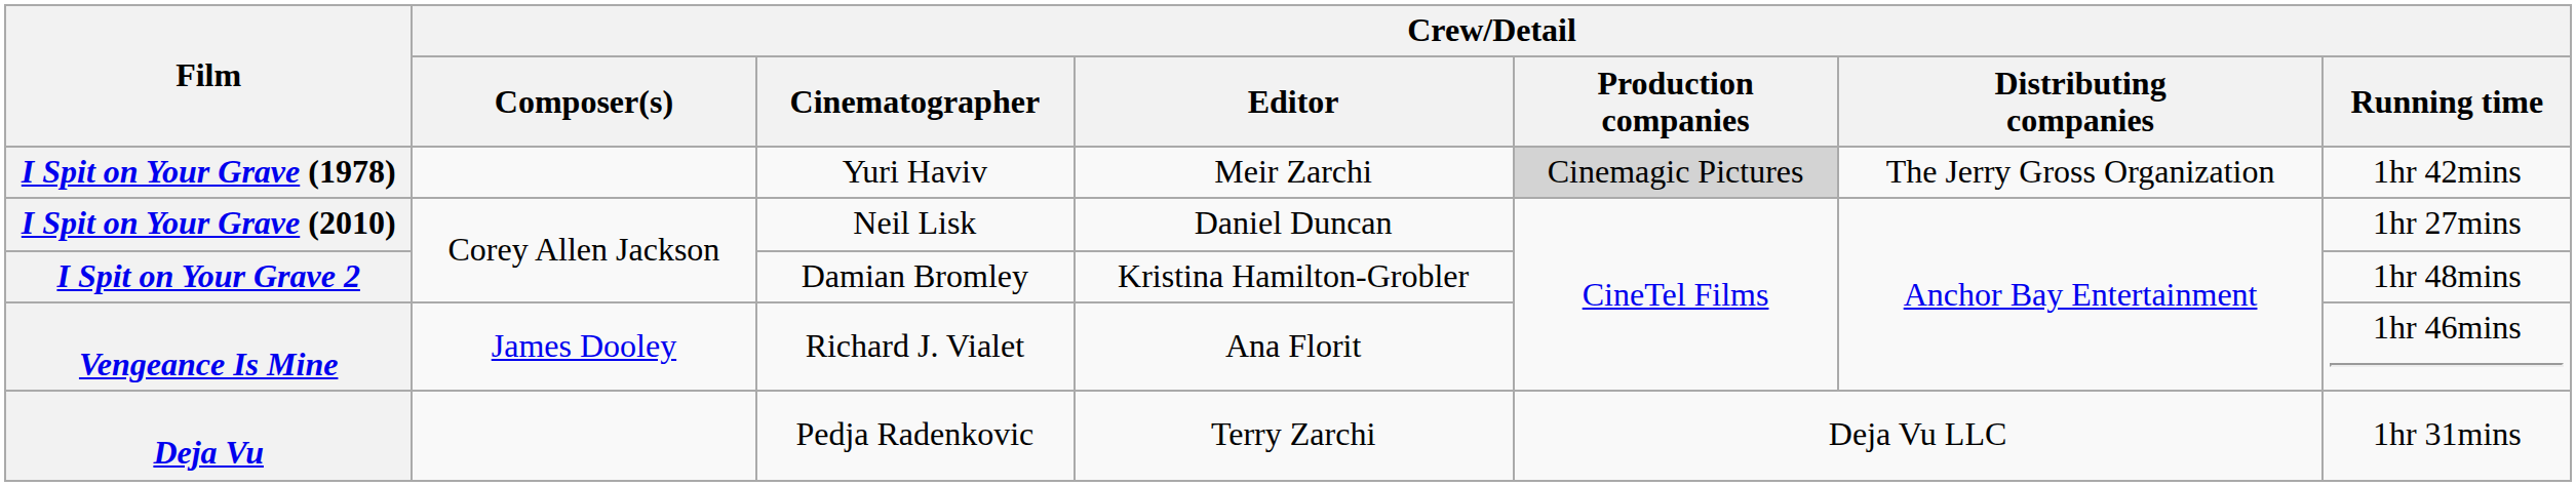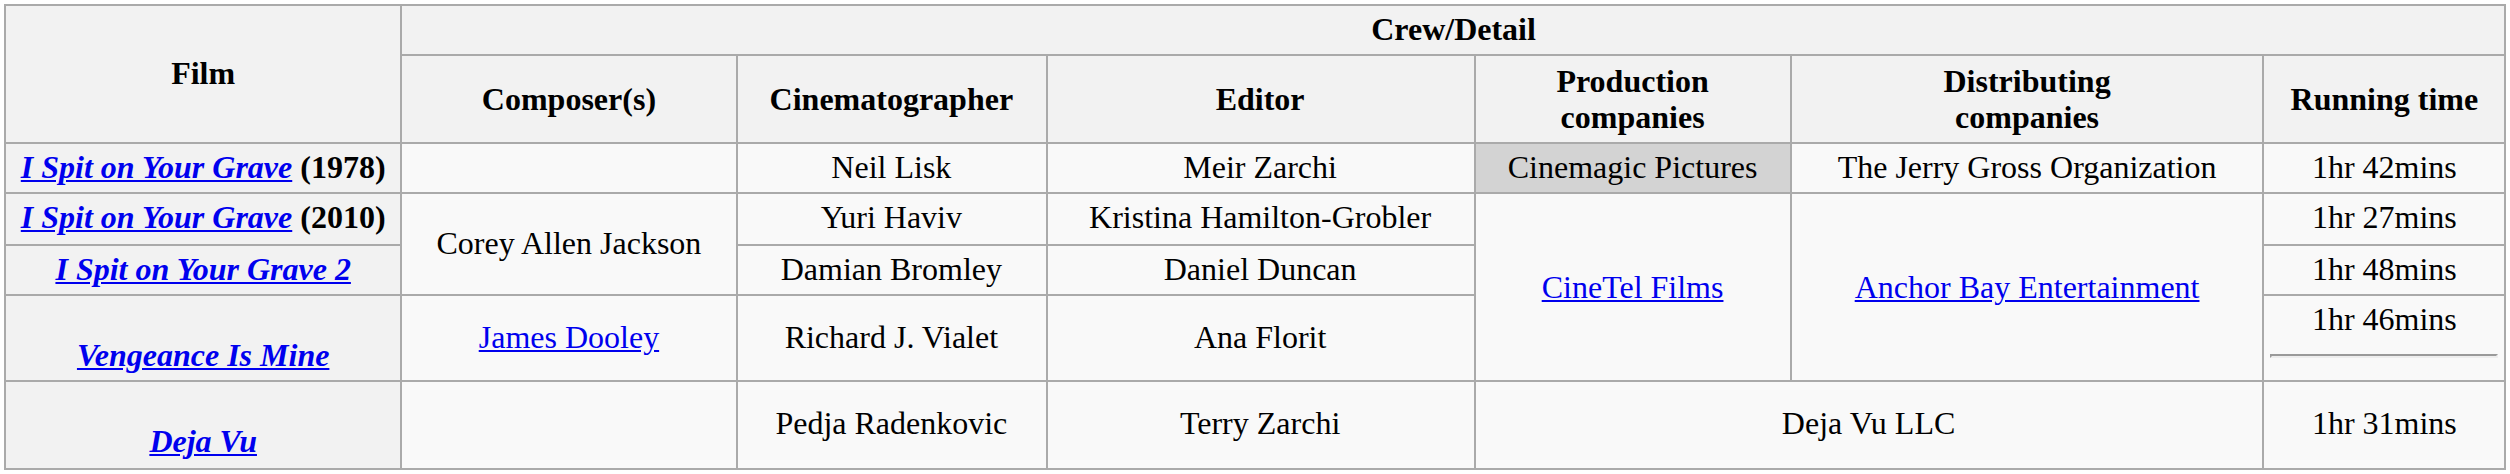 <table class="wikitable" style="text-align:center; width:99%;">
 <tr>
 <th rowspan="2" style="width:15.85%;">Film</th>
 <th colspan="7">Crew/Detail</th>
 </tr>
 <tr>
 <th style="text-align:center;">Composer(s)</th>
 <th style="text-align:center;">Cinematographer</th>
 <th style="text-align:center;">Editor</th>
 <th style="text-align:center;">Production <br>companies</th>
 <th style="text-align:center;">Distributing <br>companies</th>
 <th style="text-align:center;">Running time</th>
 </tr>
 <tr>
 <th><em><a href='#'>I Spit on Your Grave</a></em> (1978)</th>
 <td></td>
-<td>Yuri Haviv</td>
+<td>Neil Lisk</td>
 <td>Meir Zarchi</td>
 <td style="background: lightgrey;">Cinemagic Pictures</td>
 <td>The Jerry Gross Organization</td>
 <td>1hr 42mins</td>
 </tr>
 <tr>
 <th><a href='#'><em>I Spit on Your Grave</em></a> (2010)</th>
 <td rowspan="2">Corey Allen Jackson</td>
-<td>Neil Lisk</td>
-<td>Daniel Duncan</td>
+<td>Yuri Haviv</td>
+<td>Kristina Hamilton-Grobler</td>
 <td rowspan="3"><a href='#'>CineTel Films</a></td>
 <td rowspan="3"><a href='#'>Anchor Bay Entertainment</a></td>
 <td>1hr 27mins</td>
 </tr>
 <tr>
 <th><em><a href='#'>I Spit on Your Grave 2</a></em></th>
 <td>Damian Bromley</td>
-<td>Kristina Hamilton-Grobler</td>
+<td>Daniel Duncan</td>
 <td>1hr 48mins</td>
 </tr>
 <tr>
 <th><a href='#'><em><br>Vengeance Is Mine</em></a></th>
 <td><a href='#'>James Dooley</a></td>
 <td>Richard J. Vialet</td>
 <td>Ana Florit</td>
 <td>1hr 46mins<hr></td>
 </tr>
 <tr>
 <th><a href='#'><em><br>Deja Vu</em></a></th>
 <td></td>
 <td>Pedja Radenkovic</td>
 <td>Terry Zarchi</td>
 <td colspan="2">Deja Vu LLC</td>
 <td>1hr 31mins</td>
 </tr>
 </table>
